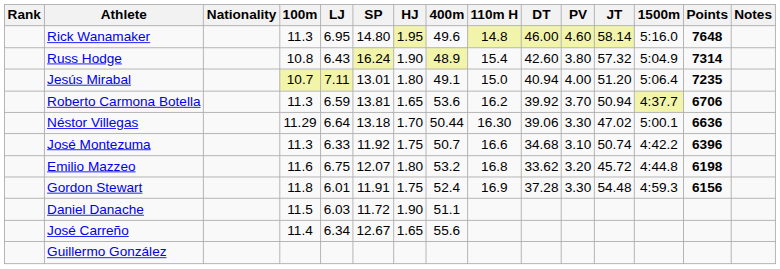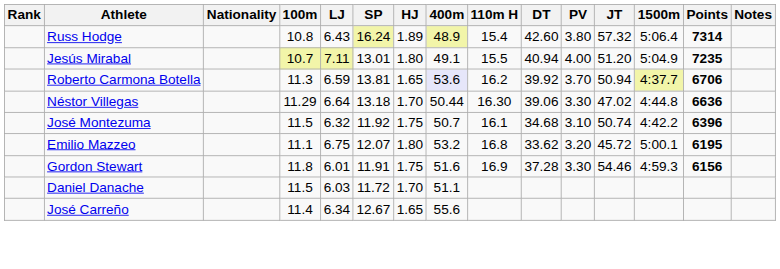 <table class="wikitable sortable" style=" text-align:center;">
 <tr>
 <th>Rank</th>
 <th>Athlete</th>
 <th>Nationality</th>
 <th>100m</th>
 <th>LJ</th>
 <th>SP</th>
 <th>HJ</th>
 <th>400m</th>
 <th>110m H</th>
 <th>DT</th>
 <th>PV</th>
 <th>JT</th>
 <th>1500m</th>
 <th>Points</th>
 <th>Notes</th>
 </tr>
 <tr>
 <td></td>
-<td align=left><a href='#'>Rick Wanamaker</a></td>
-<td align=left></td>
-<td>11.3</td>
-<td>6.95</td>
-<td>14.80</td>
-<td bgcolor=#F2F5A9>1.95</td>
-<td>49.6</td>
-<td bgcolor=#F2F5A9>14.8</td>
-<td bgcolor=#F2F5A9>46.00</td>
-<td bgcolor=#F2F5A9>4.60</td>
-<td bgcolor=#F2F5A9>58.14</td>
-<td>5:16.0</td>
-<td><strong>7648</strong></td>
-<td></td>
-</tr>
-<tr>
-<td></td>
 <td align=left><a href='#'>Russ Hodge</a></td>
 <td align=left></td>
 <td>10.8</td>
 <td>6.43</td>
 <td bgcolor=#F2F5A9>16.24</td>
-<td>1.90</td>
+<td>1.89</td>
 <td bgcolor=#F2F5A9>48.9</td>
 <td>15.4</td>
 <td>42.60</td>
 <td>3.80</td>
 <td>57.32</td>
-<td>5:04.9</td>
+<td>5:06.4</td>
 <td><strong>7314</strong></td>
 <td></td>
 </tr>
 <tr>
 <td></td>
 <td align=left><a href='#'>Jesús Mirabal</a></td>
 <td align=left></td>
 <td bgcolor=#F2F5A9>10.7</td>
 <td bgcolor=#F2F5A9>7.11</td>
 <td>13.01</td>
 <td>1.80</td>
 <td>49.1</td>
-<td>15.0</td>
+<td>15.5</td>
 <td>40.94</td>
 <td>4.00</td>
 <td>51.20</td>
-<td>5:06.4</td>
+<td>5:04.9</td>
 <td><strong>7235</strong></td>
 <td></td>
 </tr>
 <tr>
 <td></td>
 <td align=left><a href='#'>Roberto Carmona Botella</a></td>
 <td align=left></td>
 <td>11.3</td>
 <td>6.59</td>
 <td>13.81</td>
 <td>1.65</td>
-<td>53.6</td>
+<td style="background: lavender;">53.6</td>
 <td>16.2</td>
 <td>39.92</td>
 <td>3.70</td>
 <td>50.94</td>
 <td bgcolor=#F2F5A9>4:37.7</td>
 <td><strong>6706</strong></td>
 <td></td>
 </tr>
 <tr>
 <td></td>
 <td align=left><a href='#'>Néstor Villegas</a></td>
 <td align=left></td>
 <td>11.29</td>
 <td>6.64</td>
 <td>13.18</td>
 <td>1.70</td>
 <td>50.44</td>
 <td>16.30</td>
 <td>39.06</td>
 <td>3.30</td>
 <td>47.02</td>
-<td>5:00.1</td>
+<td>4:44.8</td>
 <td><strong>6636</strong></td>
 <td></td>
 </tr>
 <tr>
 <td></td>
 <td align=left><a href='#'>José Montezuma</a></td>
 <td align=left></td>
-<td>11.3</td>
-<td>6.33</td>
+<td>11.5</td>
+<td>6.32</td>
 <td>11.92</td>
 <td>1.75</td>
 <td>50.7</td>
-<td>16.6</td>
+<td>16.1</td>
 <td>34.68</td>
 <td>3.10</td>
 <td>50.74</td>
 <td>4:42.2</td>
 <td><strong>6396</strong></td>
 <td></td>
 </tr>
 <tr>
 <td></td>
 <td align=left><a href='#'>Emilio Mazzeo</a></td>
 <td align=left></td>
-<td>11.6</td>
+<td>11.1</td>
 <td>6.75</td>
 <td>12.07</td>
 <td>1.80</td>
 <td>53.2</td>
 <td>16.8</td>
 <td>33.62</td>
 <td>3.20</td>
 <td>45.72</td>
-<td>4:44.8</td>
-<td><strong>6198</strong></td>
+<td>5:00.1</td>
+<td><strong>6195</strong></td>
 <td></td>
 </tr>
 <tr>
 <td></td>
 <td align=left><a href='#'>Gordon Stewart</a></td>
 <td align=left></td>
 <td>11.8</td>
 <td>6.01</td>
 <td>11.91</td>
 <td>1.75</td>
-<td>52.4</td>
+<td>51.6</td>
 <td>16.9</td>
 <td>37.28</td>
 <td>3.30</td>
-<td>54.48</td>
+<td>54.46</td>
 <td>4:59.3</td>
 <td><strong>6156</strong></td>
 <td></td>
 </tr>
 <tr>
 <td></td>
 <td align=left><a href='#'>Daniel Danache</a></td>
 <td align=left></td>
 <td>11.5</td>
 <td>6.03</td>
 <td>11.72</td>
-<td>1.90</td>
+<td>1.70</td>
 <td>51.1</td>
 <td></td>
 <td></td>
 <td></td>
 <td></td>
 <td></td>
 <td><strong></strong></td>
 <td></td>
 </tr>
 <tr>
 <td></td>
 <td align=left><a href='#'>José Carreño</a></td>
 <td align=left></td>
 <td>11.4</td>
 <td>6.34</td>
 <td>12.67</td>
 <td>1.65</td>
 <td>55.6</td>
 <td></td>
 <td></td>
 <td></td>
 <td></td>
 <td></td>
 <td><strong></strong></td>
 <td></td>
 </tr>
-<tr>
-<td></td>
-<td align=left><a href='#'>Guillermo González</a></td>
-<td align=left></td>
-<td></td>
-<td></td>
-<td></td>
-<td></td>
-<td></td>
-<td></td>
-<td></td>
-<td></td>
-<td></td>
-<td></td>
-<td><strong></strong></td>
-<td></td>
-</tr>
 </table>
